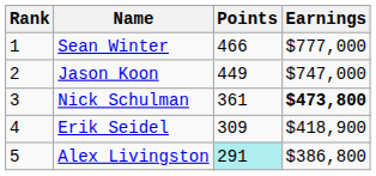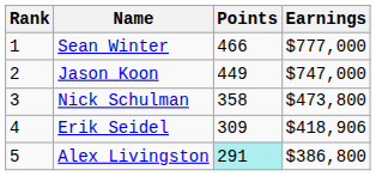 <table class="wikitable">
 <tr>
 <th>Rank</th>
 <th>Name</th>
 <th>Points</th>
 <th>Earnings</th>
 </tr>
 <tr>
 <td>1</td>
 <td> <a href='#'>Sean Winter</a></td>
 <td>466</td>
 <td>$777,000</td>
 </tr>
 <tr>
 <td>2</td>
 <td> <a href='#'>Jason Koon</a></td>
 <td>449</td>
 <td>$747,000</td>
 </tr>
 <tr>
 <td>3</td>
 <td> <a href='#'>Nick Schulman</a></td>
-<td>361</td>
-<td><strong>$473,800</strong></td>
+<td>358</td>
+<td>$473,800</td>
 </tr>
 <tr>
 <td>4</td>
 <td> <a href='#'>Erik Seidel</a></td>
 <td>309</td>
-<td>$418,900</td>
+<td>$418,906</td>
 </tr>
 <tr>
 <td>5</td>
 <td> <a href='#'>Alex Livingston</a></td>
 <td style="background: paleturquoise;">291</td>
 <td>$386,800</td>
 </tr>
 </table>
